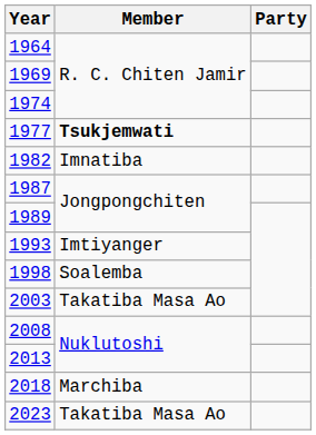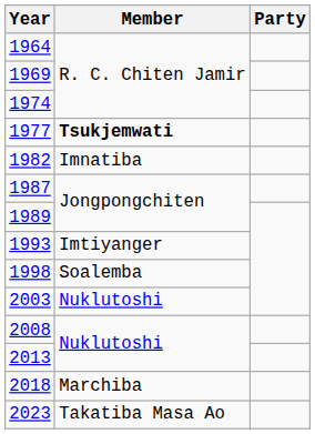 <table class="wikitable sortable">
 <tr>
 <th>Year</th>
 <th>Member</th>
 <th colspan="2">Party</th>
 </tr>
 <tr>
 <td><a href='#'>1964</a></td>
 <td rowspan=3>R. C. Chiten Jamir</td>
 <td></td>
 </tr>
 <tr>
 <td><a href='#'>1969</a></td>
 <td></td>
 </tr>
 <tr>
 <td><a href='#'>1974</a></td>
 </tr>
 <tr>
 <td><a href='#'>1977</a></td>
 <td><strong>Tsukjemwati</strong></td>
 <td></td>
 </tr>
 <tr>
 <td><a href='#'>1982</a></td>
 <td>Imnatiba</td>
 <td></td>
 </tr>
 <tr>
 <td><a href='#'>1987</a></td>
 <td rowspan=2>Jongpongchiten</td>
 <td></td>
 </tr>
 <tr>
 <td><a href='#'>1989</a></td>
 </tr>
 <tr>
 <td><a href='#'>1993</a></td>
 <td>Imtiyanger</td>
 </tr>
 <tr>
 <td><a href='#'>1998</a></td>
 <td>Soalemba</td>
 </tr>
 <tr>
 <td><a href='#'>2003</a></td>
-<td>Takatiba Masa Ao</td>
+<td><a href='#'>Nuklutoshi</a></td>
 </tr>
 <tr>
 <td><a href='#'>2008</a></td>
 <td rowspan=2><a href='#'>Nuklutoshi</a></td>
 <td></td>
 </tr>
 <tr>
 <td><a href='#'>2013</a></td>
 </tr>
 <tr>
 <td><a href='#'>2018</a></td>
 <td>Marchiba</td>
 <td></td>
 </tr>
 <tr>
 <td><a href='#'>2023</a></td>
 <td>Takatiba Masa Ao</td>
 </tr>
 </table>
